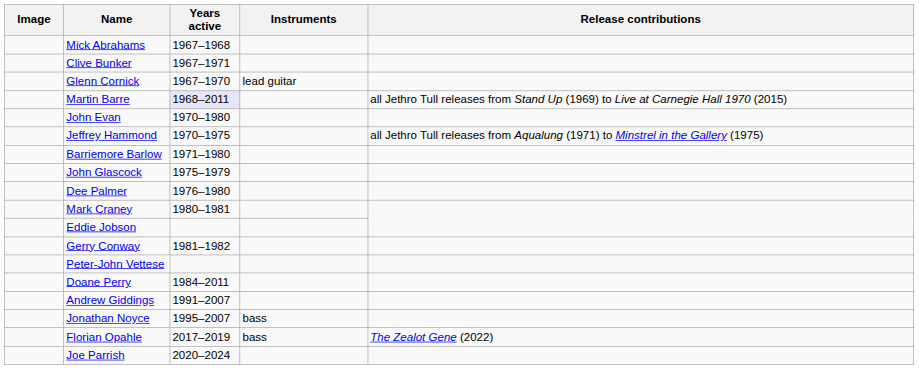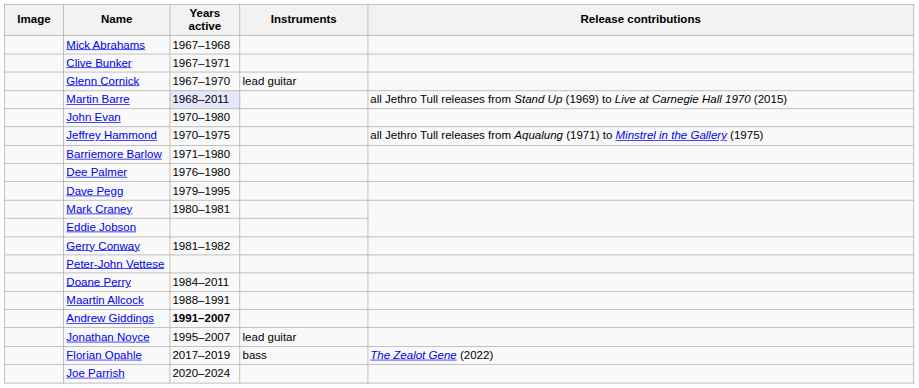 <table class="wikitable" border="1" width=100%>
 <tr>
 <th width="75">Image</th>
 <th width="140">Name</th>
 <th width="90">Years active</th>
 <th width="170">Instruments</th>
 <th>Release contributions</th>
 </tr>
 <tr>
 <td></td>
 <td><a href='#'>Mick Abrahams</a></td>
 <td>1967–1968</td>
 <td></td>
 <td></td>
 </tr>
 <tr>
 <td></td>
 <td><a href='#'>Clive Bunker</a></td>
 <td>1967–1971</td>
 <td></td>
 <td></td>
 </tr>
 <tr>
 <td></td>
 <td><a href='#'>Glenn Cornick</a></td>
 <td>1967–1970 </td>
 <td>lead guitar</td>
 <td></td>
 </tr>
 <tr>
 <td></td>
 <td><a href='#'>Martin Barre</a></td>
 <td style="background: lavender;">1968–2011</td>
 <td></td>
 <td>all Jethro Tull releases from <em>Stand Up</em> (1969) to <em>Live at Carnegie Hall 1970</em> (2015)</td>
 </tr>
 <tr>
 <td></td>
 <td><a href='#'>John Evan</a></td>
 <td>1970–1980</td>
 <td></td>
 <td></td>
 </tr>
 <tr>
 <td></td>
 <td><a href='#'>Jeffrey Hammond</a></td>
 <td>1970–1975</td>
 <td></td>
 <td>all Jethro Tull releases from <em>Aqualung</em> (1971) to <em><a href='#'>Minstrel in the Gallery</a></em> (1975)</td>
 </tr>
 <tr>
 <td></td>
 <td><a href='#'>Barriemore Barlow</a></td>
 <td>1971–1980</td>
 <td></td>
 <td></td>
 </tr>
 <tr>
 <td></td>
-<td><a href='#'>John Glascock</a></td>
-<td>1975–1979 </td>
+<td><a href='#'>Dee Palmer</a></td>
+<td>1976–1980</td>
 <td></td>
 <td></td>
 </tr>
 <tr>
 <td></td>
-<td><a href='#'>Dee Palmer</a></td>
-<td>1976–1980</td>
+<td><a href='#'>Dave Pegg</a></td>
+<td>1979–1995</td>
 <td></td>
 <td></td>
 </tr>
 <tr>
 <td></td>
 <td><a href='#'>Mark Craney</a></td>
 <td>1980–1981 </td>
 <td></td>
 <td rowspan="2"></td>
 </tr>
 <tr>
 <td></td>
 <td><a href='#'>Eddie Jobson</a></td>
 <td></td>
 <td></td>
 </tr>
 <tr>
 <td></td>
 <td><a href='#'>Gerry Conway</a></td>
 <td>1981–1982 </td>
 <td></td>
 <td></td>
 </tr>
 <tr>
 <td></td>
 <td><a href='#'>Peter-John Vettese</a></td>
 <td></td>
 <td></td>
 <td></td>
 </tr>
 <tr>
 <td></td>
 <td><a href='#'>Doane Perry</a></td>
 <td>1984–2011</td>
 <td></td>
 <td></td>
 </tr>
 <tr>
 <td></td>
+<td><a href='#'>Maartin Allcock</a></td>
+<td>1988–1991 </td>
+<td></td>
+<td></td>
+</tr>
+<tr>
+<td></td>
 <td><a href='#'>Andrew Giddings</a></td>
-<td>1991–2007</td>
+<td><strong>1991–2007</strong></td>
 <td></td>
 <td></td>
 </tr>
 <tr>
 <td></td>
 <td><a href='#'>Jonathan Noyce</a></td>
 <td>1995–2007</td>
-<td>bass</td>
+<td>lead guitar</td>
 <td></td>
 </tr>
 <tr>
 <td></td>
 <td><a href='#'>Florian Opahle</a></td>
 <td>2017–2019</td>
 <td>bass</td>
 <td><em><a href='#'>The Zealot Gene</a></em> (2022)</td>
 </tr>
 <tr>
 <td></td>
 <td><a href='#'>Joe Parrish</a></td>
 <td>2020–2024</td>
 <td></td>
 <td></td>
 </tr>
 </table>
